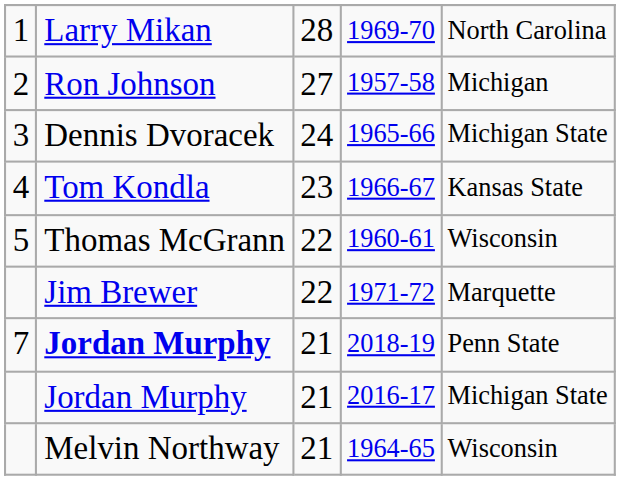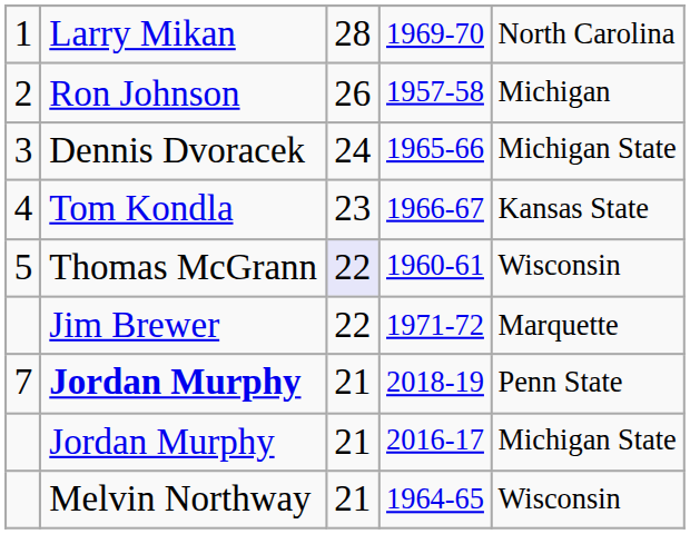 <table class="wikitable">
 <tr>
 </tr>
 <tr>
 <td>1</td>
 <td><a href='#'>Larry Mikan</a></td>
 <td>28</td>
 <td style="font-size:80%;"><a href='#'>1969-70</a></td>
 <td style="font-size:80%;">North Carolina</td>
 </tr>
 <tr>
 <td>2</td>
 <td><a href='#'>Ron Johnson</a></td>
-<td>27</td>
+<td>26</td>
 <td style="font-size:80%;"><a href='#'>1957-58</a></td>
 <td style="font-size:80%;">Michigan</td>
 </tr>
 <tr>
 <td>3</td>
 <td>Dennis Dvoracek</td>
 <td>24</td>
 <td style="font-size:80%;"><a href='#'>1965-66</a></td>
 <td style="font-size:80%;">Michigan State</td>
 </tr>
 <tr>
 <td>4</td>
 <td><a href='#'>Tom Kondla</a></td>
 <td>23</td>
 <td style="font-size:80%;"><a href='#'>1966-67</a></td>
 <td style="font-size:80%;">Kansas State</td>
 </tr>
 <tr>
 <td>5</td>
 <td>Thomas McGrann</td>
-<td>22</td>
+<td style="background: lavender;">22</td>
 <td style="font-size:80%;"><a href='#'>1960-61</a></td>
 <td style="font-size:80%;">Wisconsin</td>
 </tr>
 <tr>
 <td></td>
 <td><a href='#'>Jim Brewer</a></td>
 <td>22</td>
 <td style="font-size:80%;"><a href='#'>1971-72</a></td>
 <td style="font-size:80%;">Marquette</td>
 </tr>
 <tr>
 <td>7</td>
 <td><strong><a href='#'>Jordan Murphy</a></strong></td>
 <td>21</td>
 <td style="font-size:80%;"><a href='#'>2018-19</a></td>
 <td style="font-size:80%;">Penn State</td>
 </tr>
 <tr>
 <td></td>
 <td><a href='#'>Jordan Murphy</a></td>
 <td>21</td>
 <td style="font-size:80%;"><a href='#'>2016-17</a></td>
 <td style="font-size:80%;">Michigan State</td>
 </tr>
 <tr>
 <td></td>
 <td>Melvin Northway</td>
 <td>21</td>
 <td style="font-size:80%;"><a href='#'>1964-65</a></td>
 <td style="font-size:80%;">Wisconsin</td>
 </tr>
 </table>
